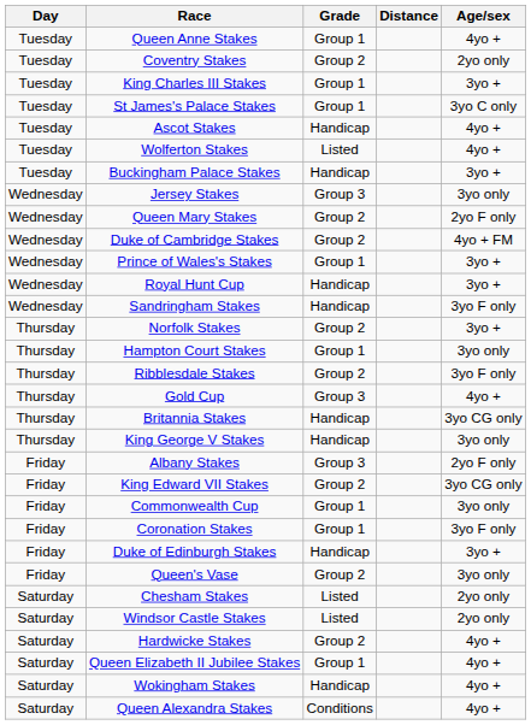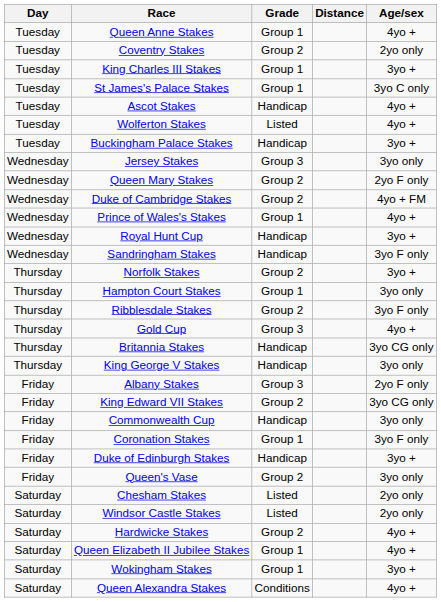 <table class="wikitable sortable col2left" style="text-align:center;">
 <tr>
 <th>Day</th>
 <th>Race</th>
 <th>Grade</th>
 <th>Distance</th>
 <th>Age/sex</th>
 </tr>
 <tr>
 <td>Tuesday</td>
 <td><a href='#'>Queen Anne Stakes</a></td>
 <td>Group 1</td>
 <td></td>
 <td>4yo +</td>
 </tr>
 <tr>
 <td>Tuesday</td>
 <td><a href='#'>Coventry Stakes</a></td>
 <td>Group 2</td>
 <td></td>
 <td>2yo only</td>
 </tr>
 <tr>
 <td>Tuesday</td>
 <td><a href='#'>King Charles III Stakes</a></td>
 <td>Group 1</td>
 <td></td>
 <td>3yo +</td>
 </tr>
 <tr>
 <td>Tuesday</td>
 <td><a href='#'>St James's Palace Stakes</a></td>
 <td>Group 1</td>
 <td></td>
 <td>3yo C only</td>
 </tr>
 <tr>
 <td>Tuesday</td>
 <td><a href='#'>Ascot Stakes</a></td>
 <td>Handicap</td>
 <td></td>
 <td>4yo +</td>
 </tr>
 <tr>
 <td>Tuesday</td>
 <td><a href='#'>Wolferton Stakes</a></td>
 <td>Listed</td>
 <td></td>
 <td>4yo +</td>
 </tr>
 <tr>
 <td>Tuesday</td>
 <td><a href='#'>Buckingham Palace Stakes</a></td>
 <td>Handicap</td>
 <td></td>
 <td>3yo +</td>
 </tr>
 <tr>
 <td>Wednesday</td>
 <td><a href='#'>Jersey Stakes</a></td>
 <td>Group 3</td>
 <td></td>
 <td>3yo only</td>
 </tr>
 <tr>
 <td>Wednesday</td>
 <td><a href='#'>Queen Mary Stakes</a></td>
 <td>Group 2</td>
 <td></td>
 <td>2yo F only</td>
 </tr>
 <tr>
 <td>Wednesday</td>
 <td><a href='#'>Duke of Cambridge Stakes</a></td>
 <td>Group 2</td>
 <td></td>
 <td>4yo + FM</td>
 </tr>
 <tr>
 <td>Wednesday</td>
 <td><a href='#'>Prince of Wales's Stakes</a></td>
 <td>Group 1</td>
 <td></td>
-<td>3yo +</td>
+<td>4yo +</td>
 </tr>
 <tr>
 <td>Wednesday</td>
 <td><a href='#'>Royal Hunt Cup</a></td>
 <td>Handicap</td>
 <td></td>
 <td>3yo +</td>
 </tr>
 <tr>
 <td>Wednesday</td>
 <td><a href='#'>Sandringham Stakes</a></td>
 <td>Handicap</td>
 <td></td>
 <td>3yo F only</td>
 </tr>
 <tr>
 <td>Thursday</td>
 <td><a href='#'>Norfolk Stakes</a></td>
 <td>Group 2</td>
 <td></td>
 <td>3yo +</td>
 </tr>
 <tr>
 <td>Thursday</td>
 <td><a href='#'>Hampton Court Stakes</a></td>
 <td>Group 1</td>
 <td></td>
 <td>3yo only</td>
 </tr>
 <tr>
 <td>Thursday</td>
 <td><a href='#'>Ribblesdale Stakes</a></td>
 <td>Group 2</td>
 <td></td>
 <td>3yo F only</td>
 </tr>
 <tr>
 <td>Thursday</td>
 <td><a href='#'>Gold Cup</a></td>
 <td>Group 3</td>
 <td></td>
 <td>4yo +</td>
 </tr>
 <tr>
 <td>Thursday</td>
 <td><a href='#'>Britannia Stakes</a></td>
 <td>Handicap</td>
 <td></td>
 <td>3yo CG only</td>
 </tr>
 <tr>
 <td>Thursday</td>
 <td><a href='#'>King George V Stakes</a></td>
 <td>Handicap</td>
 <td></td>
 <td>3yo only</td>
 </tr>
 <tr>
 <td>Friday</td>
 <td><a href='#'>Albany Stakes</a></td>
 <td>Group 3</td>
 <td></td>
 <td>2yo F only</td>
 </tr>
 <tr>
 <td>Friday</td>
 <td><a href='#'>King Edward VII Stakes</a></td>
 <td>Group 2</td>
 <td></td>
 <td>3yo CG only</td>
 </tr>
 <tr>
 <td>Friday</td>
 <td><a href='#'>Commonwealth Cup</a></td>
-<td>Group 1</td>
+<td>Handicap</td>
 <td></td>
 <td>3yo only</td>
 </tr>
 <tr>
 <td>Friday</td>
 <td><a href='#'>Coronation Stakes</a></td>
 <td>Group 1</td>
 <td></td>
 <td>3yo F only</td>
 </tr>
 <tr>
 <td>Friday</td>
 <td><a href='#'>Duke of Edinburgh Stakes</a></td>
 <td>Handicap</td>
 <td></td>
 <td>3yo +</td>
 </tr>
 <tr>
 <td>Friday</td>
 <td><a href='#'>Queen's Vase</a></td>
 <td>Group 2</td>
 <td></td>
 <td>3yo only</td>
 </tr>
 <tr>
 <td>Saturday</td>
 <td><a href='#'>Chesham Stakes</a></td>
 <td>Listed</td>
 <td></td>
 <td>2yo only</td>
 </tr>
 <tr>
 <td>Saturday</td>
 <td><a href='#'>Windsor Castle Stakes</a></td>
 <td>Listed</td>
 <td></td>
 <td>2yo only</td>
 </tr>
 <tr>
 <td>Saturday</td>
 <td><a href='#'>Hardwicke Stakes</a></td>
 <td>Group 2</td>
 <td></td>
 <td>4yo +</td>
 </tr>
 <tr>
 <td>Saturday</td>
 <td><a href='#'>Queen Elizabeth II Jubilee Stakes</a></td>
 <td>Group 1</td>
 <td></td>
 <td>4yo +</td>
 </tr>
 <tr>
 <td>Saturday</td>
 <td><a href='#'>Wokingham Stakes</a></td>
-<td>Handicap</td>
+<td>Group 1</td>
 <td></td>
-<td>4yo +</td>
+<td>3yo +</td>
 </tr>
 <tr>
 <td>Saturday</td>
 <td><a href='#'>Queen Alexandra Stakes</a></td>
 <td>Conditions</td>
 <td></td>
 <td>4yo +</td>
 </tr>
 </table>
